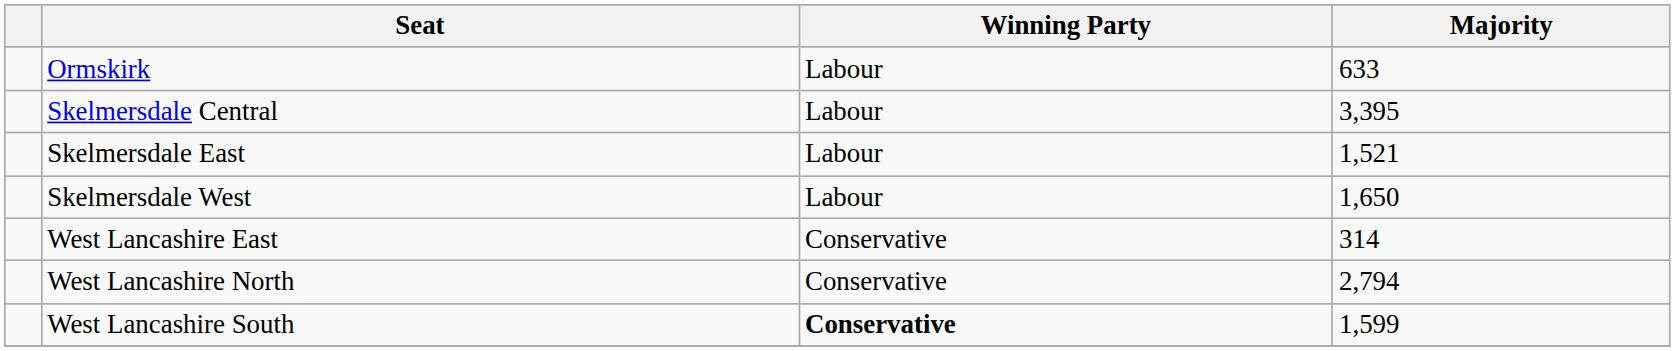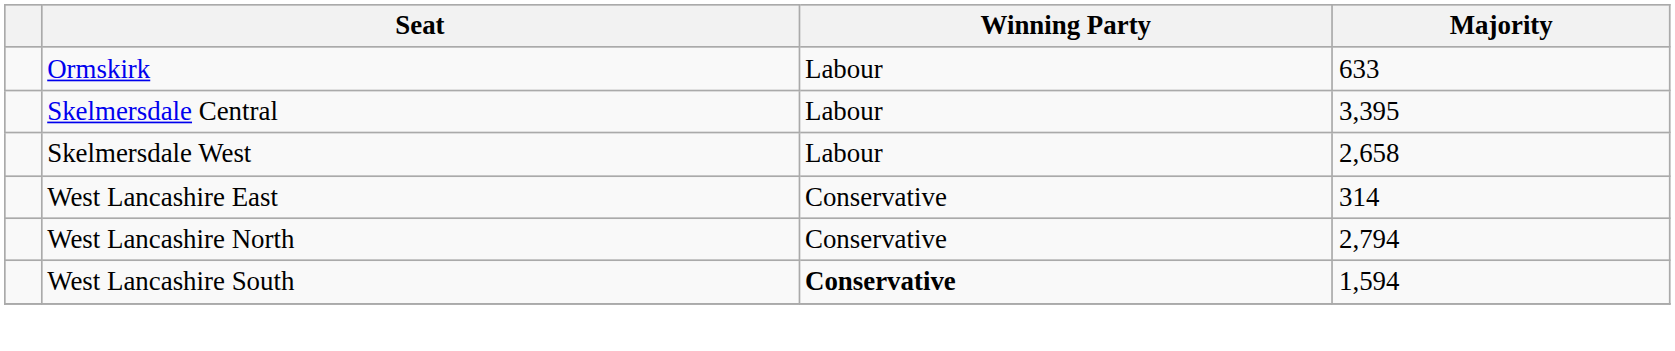 <table class="wikitable" style="right; width:50%">
 <tr>
 <th></th>
 <th>Seat</th>
 <th>Winning Party</th>
 <th>Majority</th>
 </tr>
 <tr>
 <td></td>
 <td><a href='#'>Ormskirk</a></td>
 <td>Labour</td>
 <td>633</td>
 </tr>
 <tr>
 <td></td>
 <td><a href='#'>Skelmersdale</a> Central</td>
 <td>Labour</td>
 <td>3,395</td>
 </tr>
 <tr>
 <td></td>
-<td>Skelmersdale East</td>
-<td>Labour</td>
-<td>1,521</td>
-</tr>
-<tr>
-<td></td>
 <td>Skelmersdale West</td>
 <td>Labour</td>
-<td>1,650</td>
+<td>2,658</td>
 </tr>
 <tr>
 <td></td>
 <td>West Lancashire East</td>
 <td>Conservative</td>
 <td>314</td>
 </tr>
 <tr>
 <td></td>
 <td>West Lancashire North</td>
 <td>Conservative</td>
 <td>2,794</td>
 </tr>
 <tr>
 <td></td>
 <td>West Lancashire South</td>
 <td><strong>Conservative</strong></td>
-<td>1,599</td>
+<td>1,594</td>
 </tr>
 <tr>
 </tr>
 </table>
